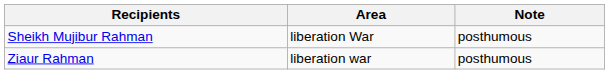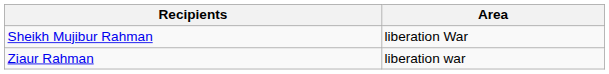 <table class="wikitable" style="width:80%;">
 <tr>
 <th>Recipients</th>
 <th>Area</th>
-<th>Note</th>
 </tr>
 <tr>
 <td><a href='#'>Sheikh Mujibur Rahman</a></td>
 <td>liberation War</td>
-<td>posthumous</td>
 </tr>
 <tr>
 <td><a href='#'>Ziaur Rahman</a></td>
 <td>liberation war</td>
-<td>posthumous</td>
 </tr>
 </table>
